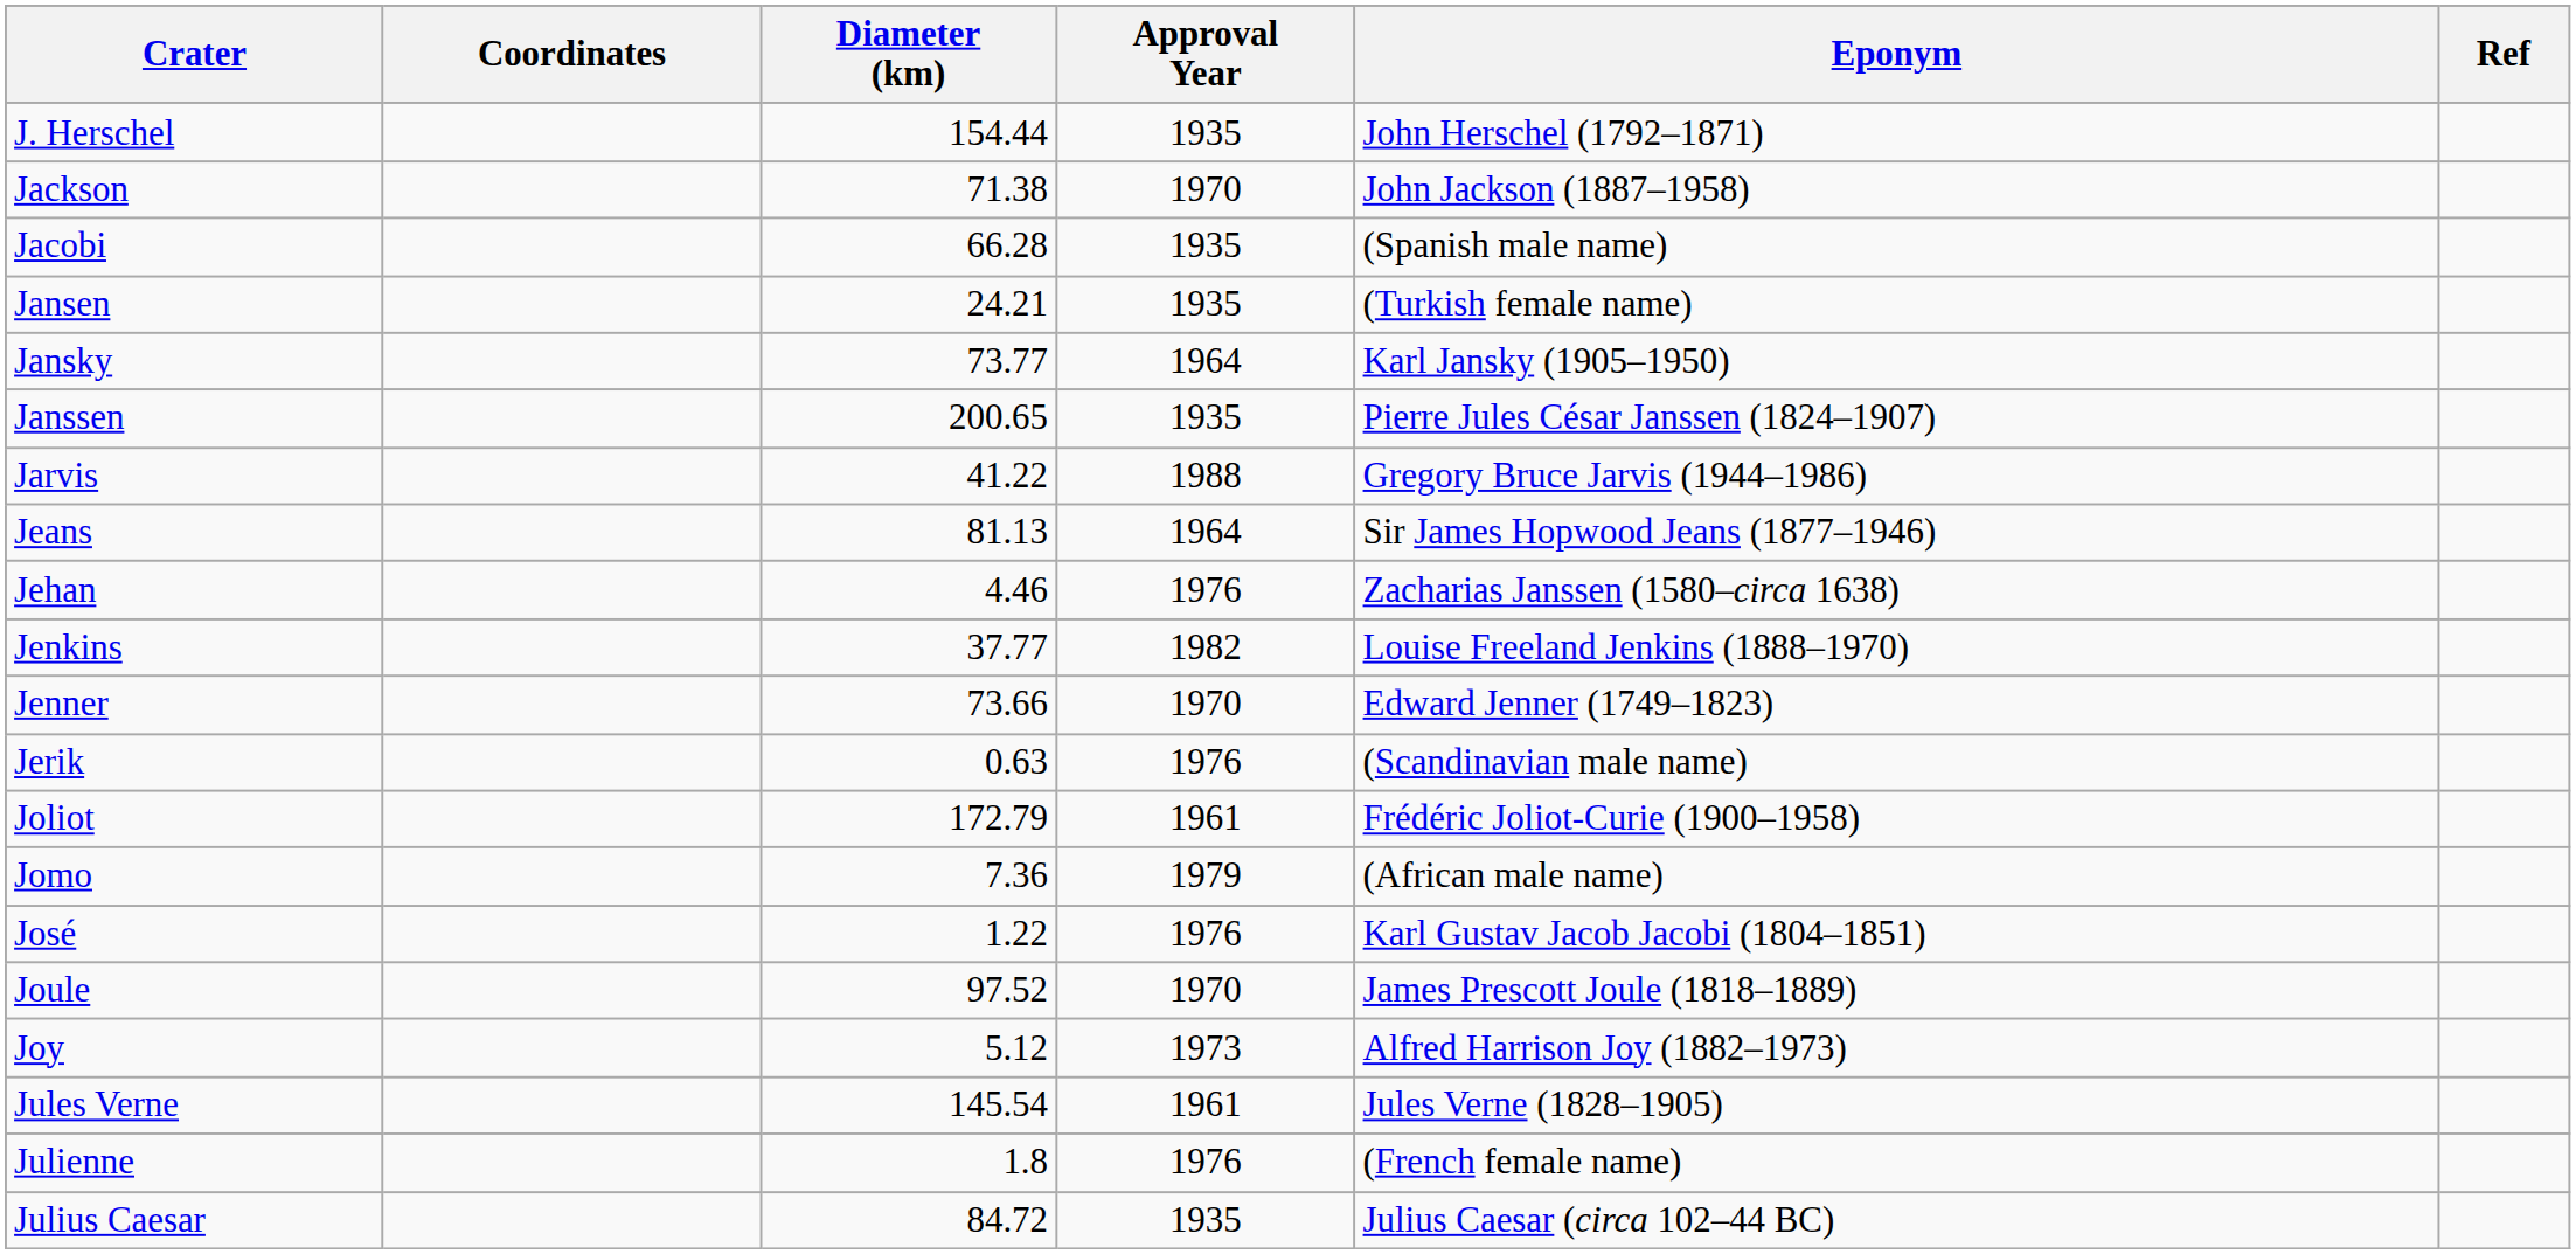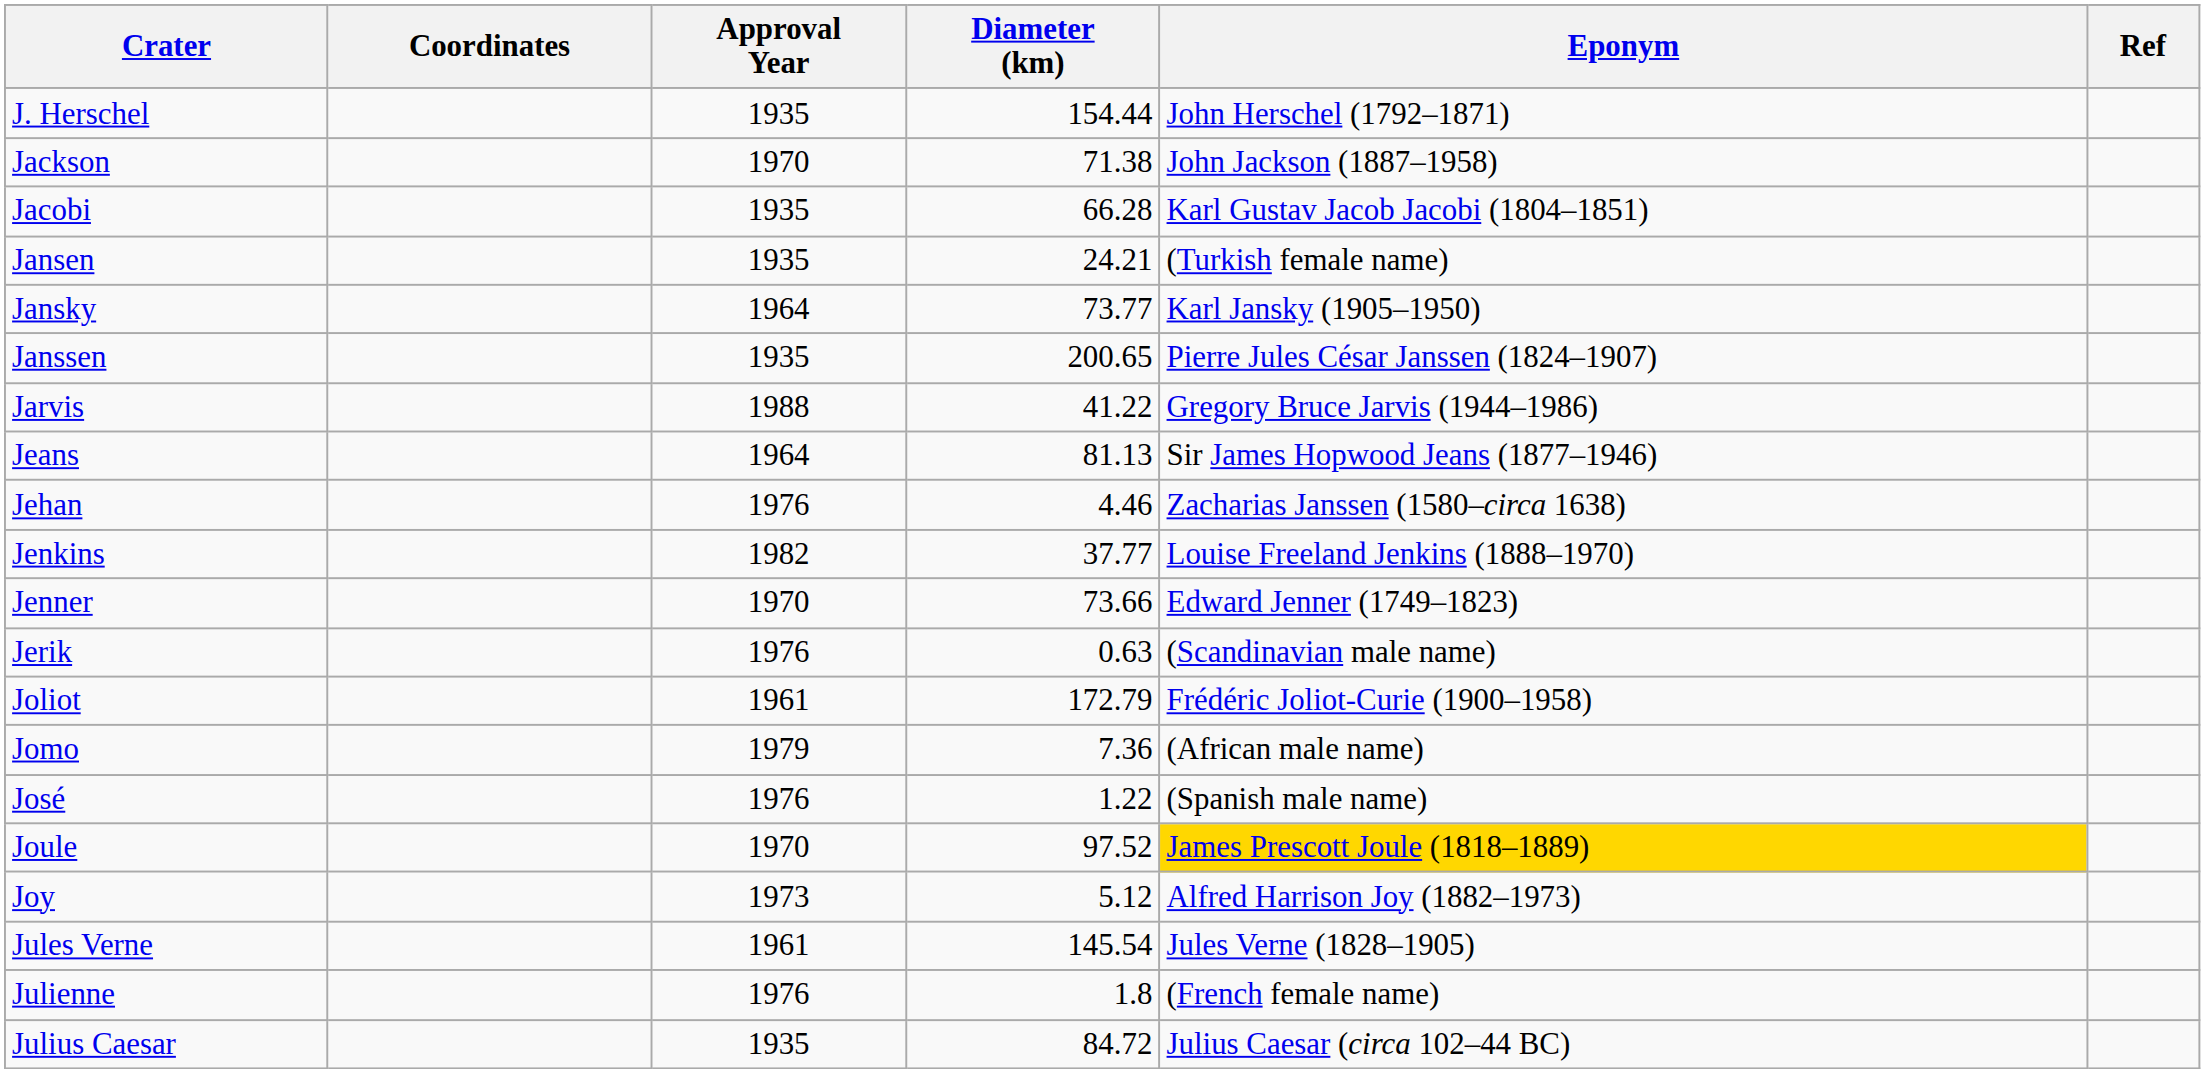 <table class="wikitable sortable" style="min-width: 90%">
 <tr>
 <th style="width:10em"><a href='#'>Crater</a></th>
 <th data-sort-type="number" style="width:10em">Coordinates</th>
+<th>Approval<br>Year</th>
 <th><a href='#'>Diameter</a><br>(km)</th>
-<th>Approval<br>Year</th>
 <th><a href='#'>Eponym</a></th>
 <th>Ref</th>
 </tr>
 <tr id="J. Herschel">
 <td><a href='#'>J. Herschel</a></td>
 <td></td>
+<td align=center>1935</td>
 <td align=right>154.44</td>
-<td align=center>1935</td>
 <td><a href='#'>John Herschel</a> (1792–1871)</td>
 <td></td>
 </tr>
 <tr id="Jackson">
 <td><a href='#'>Jackson</a></td>
 <td></td>
+<td align=center>1970</td>
 <td align=right>71.38</td>
-<td align=center>1970</td>
 <td><a href='#'>John Jackson</a> (1887–1958)</td>
 <td></td>
 </tr>
 <tr id="Jacobi">
 <td><a href='#'>Jacobi</a></td>
 <td></td>
+<td align=center>1935</td>
 <td align=right>66.28</td>
-<td align=center>1935</td>
-<td>(Spanish male name)</td>
+<td><a href='#'>Karl Gustav Jacob Jacobi</a> (1804–1851)</td>
 <td></td>
 </tr>
 <tr id="Jansen">
 <td><a href='#'>Jansen</a></td>
 <td></td>
+<td align=center>1935</td>
 <td align=right>24.21</td>
-<td align=center>1935</td>
 <td>(<a href='#'>Turkish</a> female name)</td>
 <td></td>
 </tr>
 <tr id="Jansky">
 <td><a href='#'>Jansky</a></td>
 <td></td>
+<td align=center>1964</td>
 <td align=right>73.77</td>
-<td align=center>1964</td>
 <td><a href='#'>Karl Jansky</a> (1905–1950)</td>
 <td></td>
 </tr>
 <tr id="Janssen">
 <td><a href='#'>Janssen</a></td>
 <td></td>
+<td align=center>1935</td>
 <td align=right>200.65</td>
-<td align=center>1935</td>
 <td><a href='#'>Pierre Jules César Janssen</a> (1824–1907)</td>
 <td></td>
 </tr>
 <tr id="Jarvis">
 <td><a href='#'>Jarvis</a></td>
 <td></td>
+<td align=center>1988</td>
 <td align=right>41.22</td>
-<td align=center>1988</td>
 <td><a href='#'>Gregory Bruce Jarvis</a> (1944–1986)</td>
 <td></td>
 </tr>
 <tr id="Jeans">
 <td><a href='#'>Jeans</a></td>
 <td></td>
+<td align=center>1964</td>
 <td align=right>81.13</td>
-<td align=center>1964</td>
 <td>Sir <a href='#'>James Hopwood Jeans</a> (1877–1946)</td>
 <td></td>
 </tr>
 <tr id="Jehan">
 <td><a href='#'>Jehan</a></td>
 <td></td>
+<td align=center>1976</td>
 <td align=right>4.46</td>
-<td align=center>1976</td>
 <td><a href='#'>Zacharias Janssen</a> (1580–<em>circa</em> 1638)</td>
 <td></td>
 </tr>
 <tr id="Jenkins">
 <td><a href='#'>Jenkins</a></td>
 <td></td>
+<td align=center>1982</td>
 <td align=right>37.77</td>
-<td align=center>1982</td>
 <td><a href='#'>Louise Freeland Jenkins</a> (1888–1970)</td>
 <td></td>
 </tr>
 <tr id="Jenner">
 <td><a href='#'>Jenner</a></td>
 <td></td>
+<td align=center>1970</td>
 <td align=right>73.66</td>
-<td align=center>1970</td>
 <td><a href='#'>Edward Jenner</a> (1749–1823)</td>
 <td></td>
 </tr>
 <tr id="Jerik">
 <td><a href='#'>Jerik</a></td>
 <td></td>
+<td align=center>1976</td>
 <td align=right>0.63</td>
-<td align=center>1976</td>
 <td>(<a href='#'>Scandinavian</a> male name)</td>
 <td></td>
 </tr>
 <tr id="Joliot">
 <td><a href='#'>Joliot</a></td>
 <td></td>
+<td align=center>1961</td>
 <td align=right>172.79</td>
-<td align=center>1961</td>
 <td><a href='#'>Frédéric Joliot-Curie</a> (1900–1958)</td>
 <td></td>
 </tr>
 <tr id="Jomo">
 <td><a href='#'>Jomo</a></td>
 <td></td>
+<td align=center>1979</td>
 <td align=right>7.36</td>
-<td align=center>1979</td>
 <td>(African male name)</td>
 <td></td>
 </tr>
 <tr id="José">
 <td><a href='#'>José</a></td>
 <td></td>
+<td align=center>1976</td>
 <td align=right>1.22</td>
-<td align=center>1976</td>
-<td><a href='#'>Karl Gustav Jacob Jacobi</a> (1804–1851)</td>
+<td>(Spanish male name)</td>
 <td></td>
 </tr>
 <tr id="Joule">
 <td><a href='#'>Joule</a></td>
 <td></td>
+<td align=center>1970</td>
 <td align=right>97.52</td>
-<td align=center>1970</td>
-<td><a href='#'>James Prescott Joule</a> (1818–1889)</td>
+<td style="background: gold;"><a href='#'>James Prescott Joule</a> (1818–1889)</td>
 <td></td>
 </tr>
 <tr id="Joy">
 <td><a href='#'>Joy</a></td>
 <td></td>
+<td align=center>1973</td>
 <td align=right>5.12</td>
-<td align=center>1973</td>
 <td><a href='#'>Alfred Harrison Joy</a> (1882–1973)</td>
 <td></td>
 </tr>
 <tr id="Jules Verne">
 <td><a href='#'>Jules Verne</a></td>
 <td></td>
+<td align=center>1961</td>
 <td align=right>145.54</td>
-<td align=center>1961</td>
 <td><a href='#'>Jules Verne</a> (1828–1905)</td>
 <td></td>
 </tr>
 <tr id="Julienne">
 <td><a href='#'>Julienne</a></td>
 <td></td>
+<td align=center>1976</td>
 <td align=right>1.8</td>
-<td align=center>1976</td>
 <td>(<a href='#'>French</a> female name)</td>
 <td></td>
 </tr>
 <tr id="Julius Caesar">
 <td><a href='#'>Julius Caesar</a></td>
 <td></td>
+<td align=center>1935</td>
 <td align=right>84.72</td>
-<td align=center>1935</td>
 <td><a href='#'>Julius Caesar</a> (<em>circa</em> 102–44 BC)</td>
 <td></td>
 </tr>
 </table>
